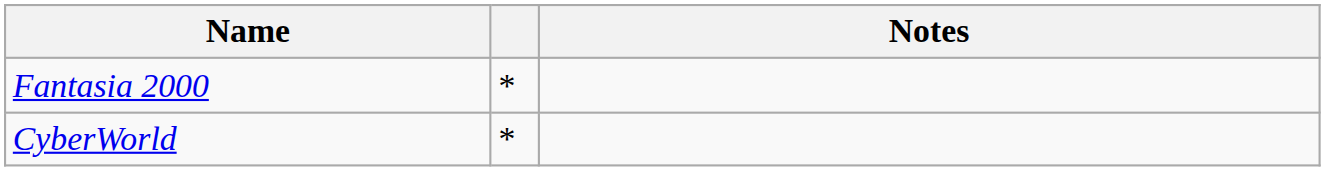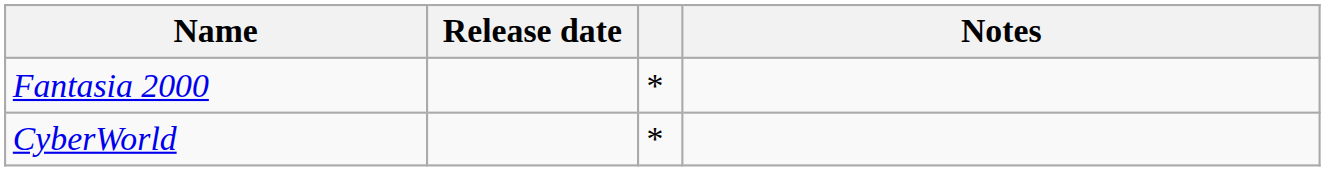 <table class="wikitable sortable collapsible" style="margin:auto;">
 <tr>
 <th scope="col" style="width:320px;">Name</th>
+<th scope="col" style="width:140px;">Release date</th>
 <th scope="col" class="unsortable" style="width:20px;"></th>
 <th scope="col" class="unsortable" style="width:580px;">Notes</th>
 </tr>
 <tr>
 <td><em><a href='#'>Fantasia 2000</a></em></td>
+<td align=center></td>
 <td>*</td>
 <td></td>
 </tr>
 <tr>
 <td><em><a href='#'>CyberWorld</a></em></td>
+<td align=center></td>
 <td>*</td>
 <td></td>
 </tr>
 </table>
